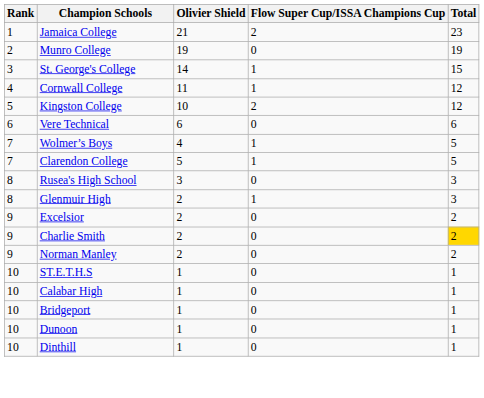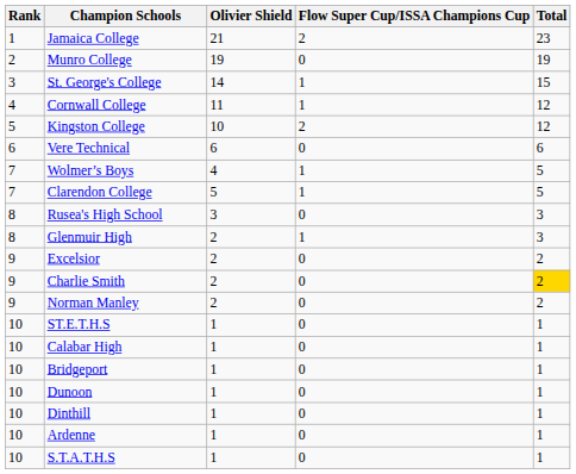 <table class="wikitable sortable">
 <tr style="background:#cccccc;">
 <th>Rank</th>
 <th width=180>Champion Schools</th>
 <th align="center">Olivier Shield</th>
 <th align="center">Flow Super Cup/ISSA Champions Cup</th>
 <th align="center">Total</th>
 </tr>
 <tr>
 <td>1</td>
 <td><a href='#'>Jamaica College</a></td>
 <td>21</td>
 <td>2</td>
 <td>23</td>
 </tr>
 <tr>
 <td>2</td>
 <td><a href='#'>Munro College</a></td>
 <td>19</td>
 <td>0</td>
 <td>19</td>
 </tr>
 <tr>
 <td>3</td>
 <td><a href='#'>St. George's College</a></td>
 <td>14</td>
 <td>1</td>
 <td>15</td>
 </tr>
 <tr>
 <td>4</td>
 <td><a href='#'>Cornwall College</a></td>
 <td>11</td>
 <td>1</td>
 <td>12</td>
 </tr>
 <tr>
 <td>5</td>
 <td><a href='#'>Kingston College</a></td>
 <td>10</td>
 <td>2</td>
 <td>12</td>
 </tr>
 <tr>
 <td>6</td>
 <td><a href='#'>Vere Technical</a></td>
 <td>6</td>
 <td>0</td>
 <td>6</td>
 </tr>
 <tr>
 <td>7</td>
 <td><a href='#'>Wolmer’s Boys</a></td>
 <td>4</td>
 <td>1</td>
 <td>5</td>
 </tr>
 <tr>
 <td>7</td>
 <td><a href='#'>Clarendon College</a></td>
 <td>5</td>
 <td>1</td>
 <td>5</td>
 </tr>
 <tr>
 <td>8</td>
 <td><a href='#'>Rusea's High School</a></td>
 <td>3</td>
 <td>0</td>
 <td>3</td>
 </tr>
 <tr>
 <td>8</td>
 <td><a href='#'>Glenmuir High</a></td>
 <td>2</td>
 <td>1</td>
 <td>3</td>
 </tr>
 <tr>
 <td>9</td>
 <td><a href='#'>Excelsior</a></td>
 <td>2</td>
 <td>0</td>
 <td>2</td>
 </tr>
 <tr>
 <td>9</td>
 <td><a href='#'>Charlie Smith</a></td>
 <td>2</td>
 <td>0</td>
 <td style="background: gold;">2</td>
 </tr>
 <tr>
 <td>9</td>
 <td><a href='#'>Norman Manley</a></td>
 <td>2</td>
 <td>0</td>
 <td>2</td>
 </tr>
 <tr>
 <td>10</td>
 <td><a href='#'>ST.E.T.H.S</a></td>
 <td>1</td>
 <td>0</td>
 <td>1</td>
 </tr>
 <tr>
 <td>10</td>
 <td><a href='#'>Calabar High</a></td>
 <td>1</td>
 <td>0</td>
 <td>1</td>
 </tr>
 <tr>
 <td>10</td>
 <td><a href='#'>Bridgeport</a></td>
 <td>1</td>
 <td>0</td>
 <td>1</td>
 </tr>
 <tr>
 <td>10</td>
 <td><a href='#'>Dunoon</a></td>
 <td>1</td>
 <td>0</td>
 <td>1</td>
 </tr>
 <tr>
 <td>10</td>
 <td><a href='#'>Dinthill</a></td>
 <td>1</td>
 <td>0</td>
 <td>1</td>
 </tr>
+<tr>
+<td>10</td>
+<td><a href='#'>Ardenne</a></td>
+<td>1</td>
+<td>0</td>
+<td>1</td>
+</tr>
+<tr>
+<td>10</td>
+<td><a href='#'>S.T.A.T.H.S</a></td>
+<td>1</td>
+<td>0</td>
+<td>1</td>
+</tr>
 </table>
